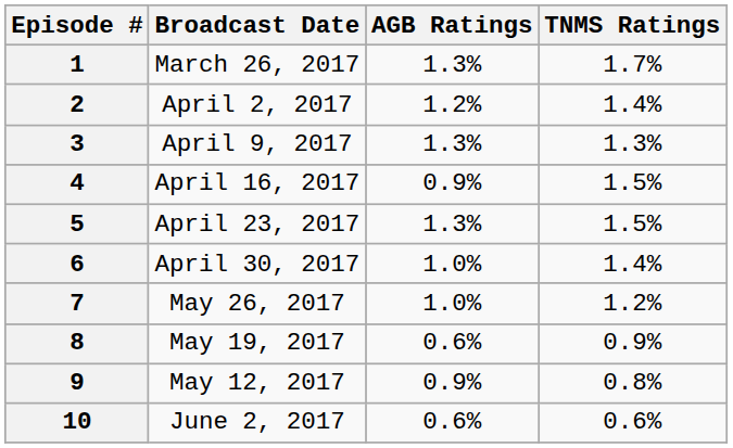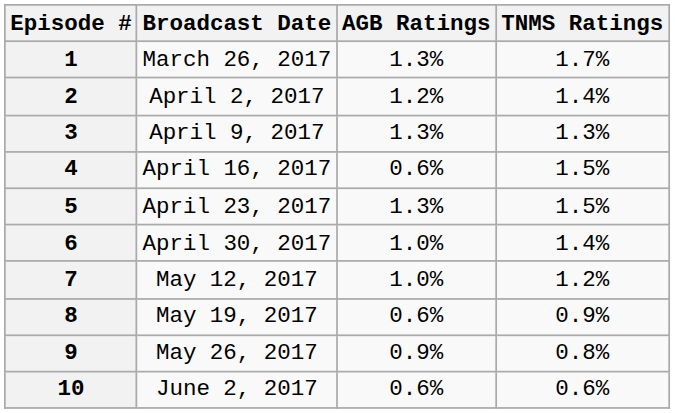 <table class="wikitable sortable" style="text-align:center;">
 <tr>
 <th>Episode #</th>
 <th>Broadcast Date</th>
 <th>AGB Ratings </th>
 <th>TNMS Ratings </th>
 </tr>
 <tr>
 <th>1</th>
 <td>March 26, 2017</td>
 <td>1.3%</td>
 <td>1.7%</td>
 </tr>
 <tr>
 <th>2</th>
 <td>April 2, 2017</td>
 <td>1.2%</td>
 <td>1.4%</td>
 </tr>
 <tr>
 <th>3</th>
 <td>April 9, 2017</td>
 <td>1.3%</td>
 <td>1.3%</td>
 </tr>
 <tr>
 <th>4</th>
 <td>April 16, 2017</td>
-<td>0.9%</td>
+<td>0.6%</td>
 <td>1.5%</td>
 </tr>
 <tr>
 <th>5</th>
 <td>April 23, 2017</td>
 <td>1.3%</td>
 <td>1.5%</td>
 </tr>
 <tr>
 <th>6</th>
 <td>April 30, 2017</td>
 <td>1.0%</td>
 <td>1.4%</td>
 </tr>
 <tr>
 <th>7</th>
-<td>May 26, 2017</td>
+<td>May 12, 2017</td>
 <td>1.0%</td>
 <td>1.2%</td>
 </tr>
 <tr>
 <th>8</th>
 <td>May 19, 2017</td>
 <td>0.6%</td>
 <td>0.9%</td>
 </tr>
 <tr>
 <th>9</th>
-<td>May 12, 2017</td>
+<td>May 26, 2017</td>
 <td>0.9%</td>
 <td>0.8%</td>
 </tr>
 <tr>
 <th>10</th>
 <td>June 2, 2017</td>
 <td>0.6%</td>
 <td>0.6%</td>
 </tr>
 </table>
